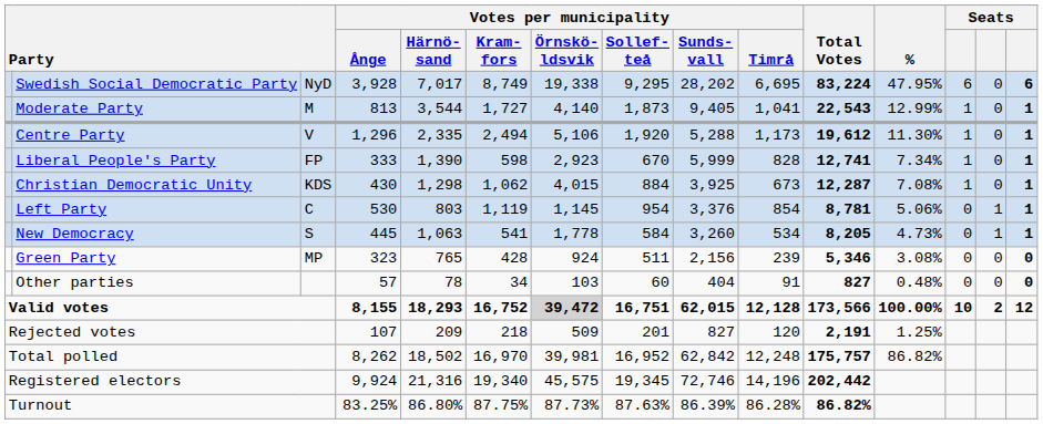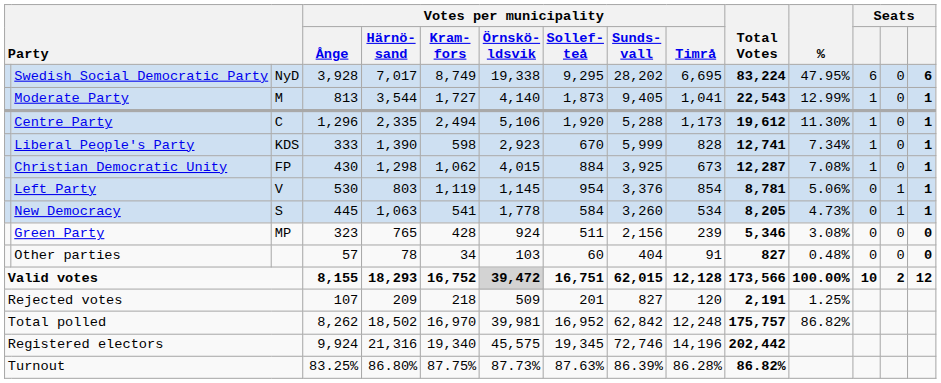 <table class="wikitable" border="1" style="text-align:right;">
 <tr>
 <th style="text-align:left;" valign=bottom rowspan=2 colspan=3>Party</th>
 <th colspan=7>Votes per municipality</th>
 <th align=center valign=bottom rowspan=2 width="50">Total Votes</th>
 <th align=center valign=bottom rowspan=2 width="50">%</th>
 <th colspan=3>Seats</th>
 </tr>
 <tr>
 <th align=center valign=bottom width="50"><a href='#'>Ånge</a></th>
 <th align=center valign=bottom width="50"><a href='#'>Härnö- sand</a></th>
 <th align=center valign=bottom width="50"><a href='#'>Kram- fors</a></th>
 <th align=center valign=bottom width="50"><a href='#'>Örnskö- ldsvik</a></th>
 <th align=center valign=bottom width="50"><a href='#'>Sollef- teå</a></th>
 <th align=center valign=bottom width="50"><a href='#'>Sunds- vall</a></th>
 <th align=center valign=bottom width="50"><a href='#'>Timrå</a></th>
 <th align=center valign=bottom width="20"><small></small></th>
 <th align=center valign=bottom width="20"><small><a href='#'></a></small></th>
 <th align=center valign=bottom width="20"><small></small></th>
 </tr>
 <tr style="background:#CEE0F2;">
 <td></td>
 <td align=left style="white-space: nowrap;"><a href='#'>Swedish Social Democratic Party</a></td>
 <td align=left>NyD</td>
 <td>3,928</td>
 <td>7,017</td>
 <td>8,749</td>
 <td>19,338</td>
 <td>9,295</td>
 <td>28,202</td>
 <td>6,695</td>
 <td><strong>83,224</strong></td>
 <td>47.95%</td>
 <td>6</td>
 <td>0</td>
 <td><strong>6</strong></td>
 </tr>
 <tr style="background:#CEE0F2;">
 <td></td>
 <td align=left><a href='#'>Moderate Party</a></td>
 <td align=left>M</td>
 <td>813</td>
 <td>3,544</td>
 <td>1,727</td>
 <td>4,140</td>
 <td>1,873</td>
 <td>9,405</td>
 <td>1,041</td>
 <td><strong>22,543</strong></td>
 <td>12.99%</td>
 <td>1</td>
 <td>0</td>
 <td><strong>1</strong></td>
 </tr>
 <tr style="background:#CEE0F2; border-top:3px solid darkgray;">
 <td></td>
 <td align=left><a href='#'>Centre Party</a></td>
-<td align=left>V</td>
+<td align=left>C</td>
 <td>1,296</td>
 <td>2,335</td>
 <td>2,494</td>
 <td>5,106</td>
 <td>1,920</td>
 <td>5,288</td>
 <td>1,173</td>
 <td><strong>19,612</strong></td>
 <td>11.30%</td>
 <td>1</td>
 <td>0</td>
 <td><strong>1</strong></td>
 </tr>
 <tr style="background:#CEE0F2;">
 <td></td>
 <td align=left><a href='#'>Liberal People's Party</a></td>
-<td align=left>FP</td>
+<td align=left>KDS</td>
 <td>333</td>
 <td>1,390</td>
 <td>598</td>
 <td>2,923</td>
 <td>670</td>
 <td>5,999</td>
 <td>828</td>
 <td><strong>12,741</strong></td>
 <td>7.34%</td>
 <td>1</td>
 <td>0</td>
 <td><strong>1</strong></td>
 </tr>
 <tr style="background:#CEE0F2;">
 <td></td>
 <td align=left><a href='#'>Christian Democratic Unity</a></td>
-<td align=left>KDS</td>
+<td align=left>FP</td>
 <td>430</td>
 <td>1,298</td>
 <td>1,062</td>
 <td>4,015</td>
 <td>884</td>
 <td>3,925</td>
 <td>673</td>
 <td><strong>12,287</strong></td>
 <td>7.08%</td>
 <td>1</td>
 <td>0</td>
 <td><strong>1</strong></td>
 </tr>
 <tr style="background:#CEE0F2;">
 <td></td>
 <td align=left><a href='#'>Left Party</a></td>
-<td align=left>C</td>
+<td align=left>V</td>
 <td>530</td>
 <td>803</td>
 <td>1,119</td>
 <td>1,145</td>
 <td>954</td>
 <td>3,376</td>
 <td>854</td>
 <td><strong>8,781</strong></td>
 <td>5.06%</td>
 <td>0</td>
 <td>1</td>
 <td><strong>1</strong></td>
 </tr>
 <tr style="background:#CEE0F2;">
 <td></td>
 <td align=left><a href='#'>New Democracy</a></td>
 <td align=left>S</td>
 <td>445</td>
 <td>1,063</td>
 <td>541</td>
 <td>1,778</td>
 <td>584</td>
 <td>3,260</td>
 <td>534</td>
 <td><strong>8,205</strong></td>
 <td>4.73%</td>
 <td>0</td>
 <td>1</td>
 <td><strong>1</strong></td>
 </tr>
 <tr>
 <td></td>
 <td align=left><a href='#'>Green Party</a></td>
 <td align=left>MP</td>
 <td>323</td>
 <td>765</td>
 <td>428</td>
 <td>924</td>
 <td>511</td>
 <td>2,156</td>
 <td>239</td>
 <td><strong>5,346</strong></td>
 <td>3.08%</td>
 <td>0</td>
 <td>0</td>
 <td><strong>0</strong></td>
 </tr>
 <tr>
 <td></td>
 <td align=left>Other parties</td>
 <td></td>
 <td>57</td>
 <td>78</td>
 <td>34</td>
 <td>103</td>
 <td>60</td>
 <td>404</td>
 <td>91</td>
 <td><strong>827</strong></td>
 <td>0.48%</td>
 <td>0</td>
 <td>0</td>
 <td><strong>0</strong></td>
 </tr>
 <tr style="font-weight:bold">
 <td align=left colspan=3>Valid votes</td>
 <td>8,155</td>
 <td>18,293</td>
 <td>16,752</td>
 <td style="background: lightgrey;">39,472</td>
 <td>16,751</td>
 <td>62,015</td>
 <td>12,128</td>
 <td>173,566</td>
 <td>100.00%</td>
 <td>10</td>
 <td>2</td>
 <td>12</td>
 </tr>
 <tr>
 <td align=left colspan=3>Rejected votes</td>
 <td>107</td>
 <td>209</td>
 <td>218</td>
 <td>509</td>
 <td>201</td>
 <td>827</td>
 <td>120</td>
 <td><strong>2,191</strong></td>
 <td>1.25%</td>
 <td></td>
 <td></td>
 <td></td>
 </tr>
 <tr>
 <td align=left colspan=3>Total polled</td>
 <td>8,262</td>
 <td>18,502</td>
 <td>16,970</td>
 <td>39,981</td>
 <td>16,952</td>
 <td>62,842</td>
 <td>12,248</td>
 <td><strong>175,757</strong></td>
 <td>86.82%</td>
 <td></td>
 <td></td>
 <td></td>
 </tr>
 <tr>
 <td align=left colspan=3>Registered electors</td>
 <td>9,924</td>
 <td>21,316</td>
 <td>19,340</td>
 <td>45,575</td>
 <td>19,345</td>
 <td>72,746</td>
 <td>14,196</td>
 <td><strong>202,442</strong></td>
 <td></td>
 <td></td>
 <td></td>
 <td></td>
 </tr>
 <tr>
 <td align=left colspan=3>Turnout</td>
 <td>83.25%</td>
 <td>86.80%</td>
 <td>87.75%</td>
 <td>87.73%</td>
 <td>87.63%</td>
 <td>86.39%</td>
 <td>86.28%</td>
 <td><strong>86.82%</strong></td>
 <td></td>
 <td></td>
 <td></td>
 <td></td>
 </tr>
 </table>
